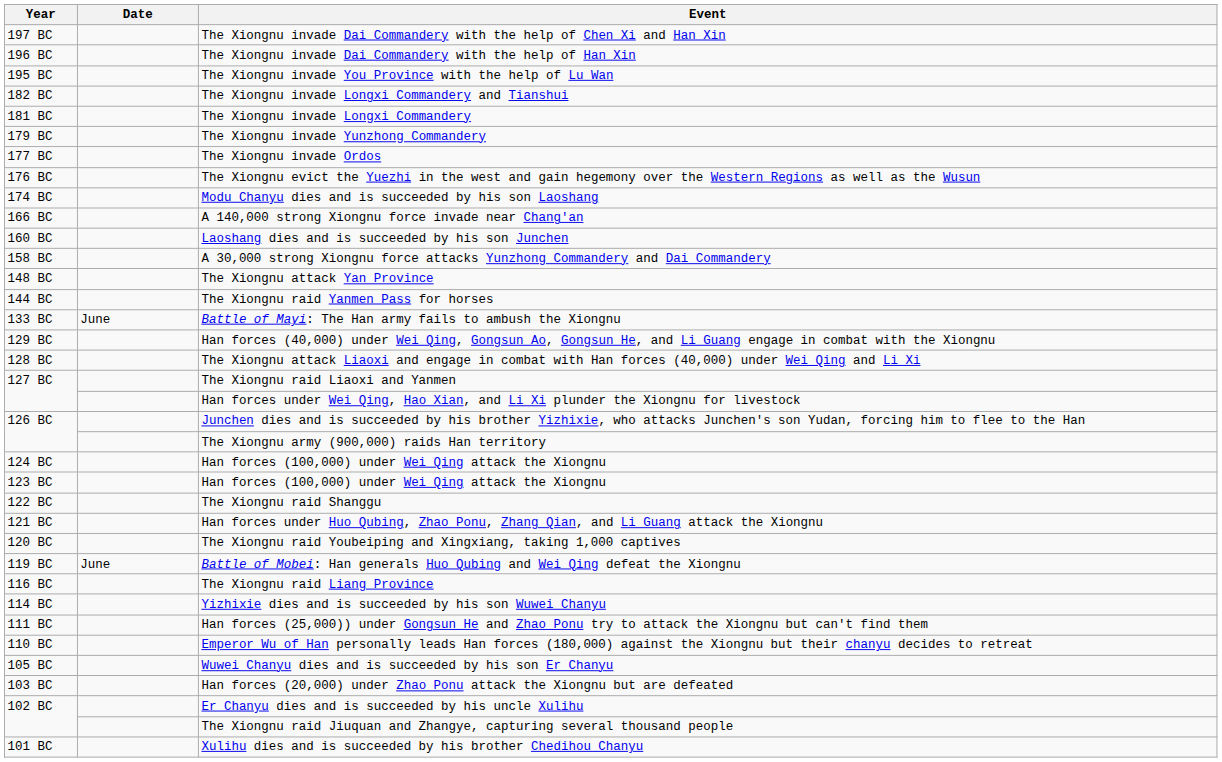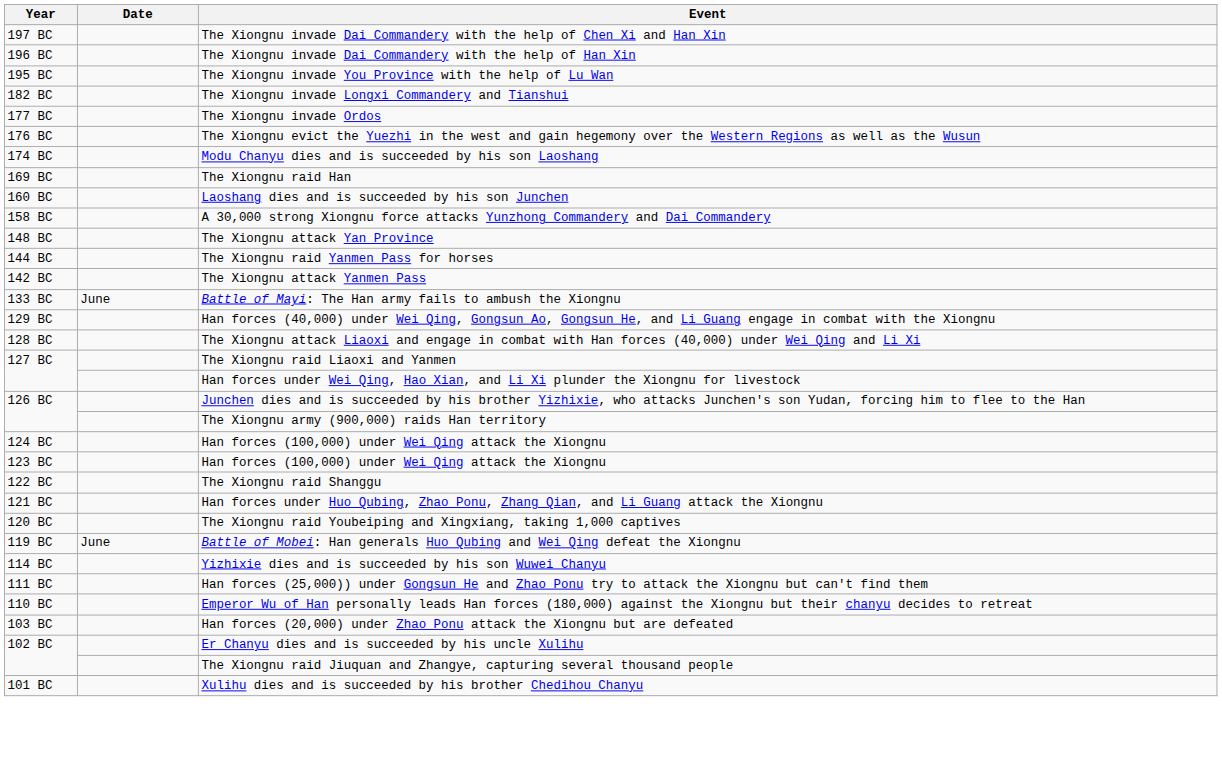 <table class="wikitable" width="100%">
 <tr>
 <th style="width:6%">Year</th>
 <th style="width:10%">Date</th>
 <th>Event</th>
 </tr>
 <tr>
 <td>197 BC</td>
 <td></td>
 <td>The Xiongnu invade <a href='#'>Dai Commandery</a> with the help of <a href='#'>Chen Xi</a> and <a href='#'>Han Xin</a></td>
 </tr>
 <tr>
 <td>196 BC</td>
 <td></td>
 <td>The Xiongnu invade <a href='#'>Dai Commandery</a> with the help of <a href='#'>Han Xin</a></td>
 </tr>
 <tr>
 <td>195 BC</td>
 <td></td>
 <td>The Xiongnu invade <a href='#'>You Province</a> with the help of <a href='#'>Lu Wan</a></td>
 </tr>
 <tr>
 <td>182 BC</td>
 <td></td>
 <td>The Xiongnu invade <a href='#'>Longxi Commandery</a> and <a href='#'>Tianshui</a></td>
 </tr>
 <tr>
-<td>181 BC</td>
-<td></td>
-<td>The Xiongnu invade <a href='#'>Longxi Commandery</a></td>
-</tr>
-<tr>
-<td>179 BC</td>
-<td></td>
-<td>The Xiongnu invade <a href='#'>Yunzhong Commandery</a></td>
-</tr>
-<tr>
 <td>177 BC</td>
 <td></td>
 <td>The Xiongnu invade <a href='#'>Ordos</a></td>
 </tr>
 <tr>
 <td>176 BC</td>
 <td></td>
 <td>The Xiongnu evict the <a href='#'>Yuezhi</a> in the west and gain hegemony over the <a href='#'>Western Regions</a> as well as the <a href='#'>Wusun</a></td>
 </tr>
 <tr>
 <td>174 BC</td>
 <td></td>
 <td><a href='#'>Modu Chanyu</a> dies and is succeeded by his son <a href='#'>Laoshang</a></td>
 </tr>
 <tr>
-<td>166 BC</td>
+<td>169 BC</td>
 <td></td>
-<td>A 140,000 strong Xiongnu force invade near <a href='#'>Chang'an</a></td>
+<td>The Xiongnu raid Han</td>
 </tr>
 <tr>
 <td>160 BC</td>
 <td></td>
 <td><a href='#'>Laoshang</a> dies and is succeeded by his son <a href='#'>Junchen</a></td>
 </tr>
 <tr>
 <td>158 BC</td>
 <td></td>
 <td>A 30,000 strong Xiongnu force attacks <a href='#'>Yunzhong Commandery</a> and <a href='#'>Dai Commandery</a></td>
 </tr>
 <tr>
 <td>148 BC</td>
 <td></td>
 <td>The Xiongnu attack <a href='#'>Yan Province</a></td>
 </tr>
 <tr>
 <td>144 BC</td>
 <td></td>
 <td>The Xiongnu raid <a href='#'>Yanmen Pass</a> for horses</td>
+</tr>
+<tr>
+<td>142 BC</td>
+<td></td>
+<td>The Xiongnu attack <a href='#'>Yanmen Pass</a></td>
 </tr>
 <tr>
 <td>133 BC</td>
 <td>June</td>
 <td><em><a href='#'>Battle of Mayi</a></em>: The Han army fails to ambush the Xiongnu</td>
 </tr>
 <tr>
 <td>129 BC</td>
 <td></td>
 <td>Han forces (40,000) under <a href='#'>Wei Qing</a>, <a href='#'>Gongsun Ao</a>, <a href='#'>Gongsun He</a>, and <a href='#'>Li Guang</a> engage in combat with the Xiongnu</td>
 </tr>
 <tr>
 <td>128 BC</td>
 <td></td>
 <td>The Xiongnu attack <a href='#'>Liaoxi</a> and engage in combat with Han forces (40,000) under <a href='#'>Wei Qing</a> and <a href='#'>Li Xi</a></td>
 </tr>
 <tr>
 <td rowspan="2" valign="top">127 BC</td>
 <td></td>
 <td>The Xiongnu raid Liaoxi and Yanmen</td>
 </tr>
 <tr>
 <td></td>
 <td>Han forces under <a href='#'>Wei Qing</a>, <a href='#'>Hao Xian</a>, and <a href='#'>Li Xi</a> plunder the Xiongnu for livestock</td>
 </tr>
 <tr>
 <td rowspan="2" valign="top">126 BC</td>
 <td></td>
 <td><a href='#'>Junchen</a> dies and is succeeded by his brother <a href='#'>Yizhixie</a>, who attacks Junchen's son Yudan, forcing him to flee to the Han</td>
 </tr>
 <tr>
 <td></td>
 <td>The Xiongnu army (900,000) raids Han territory</td>
 </tr>
 <tr>
 <td>124 BC</td>
 <td></td>
 <td>Han forces (100,000) under <a href='#'>Wei Qing</a> attack the Xiongnu</td>
 </tr>
 <tr>
 <td>123 BC</td>
 <td></td>
 <td>Han forces (100,000) under <a href='#'>Wei Qing</a> attack the Xiongnu</td>
 </tr>
 <tr>
 <td>122 BC</td>
 <td></td>
 <td>The Xiongnu raid Shanggu</td>
 </tr>
 <tr>
 <td>121 BC</td>
 <td></td>
 <td>Han forces under <a href='#'>Huo Qubing</a>, <a href='#'>Zhao Ponu</a>, <a href='#'>Zhang Qian</a>, and <a href='#'>Li Guang</a> attack the Xiongnu</td>
 </tr>
 <tr>
 <td>120 BC</td>
 <td></td>
 <td>The Xiongnu raid Youbeiping and Xingxiang, taking 1,000 captives</td>
 </tr>
 <tr>
 <td>119 BC</td>
 <td>June</td>
 <td><em><a href='#'>Battle of Mobei</a></em>: Han generals <a href='#'>Huo Qubing</a> and <a href='#'>Wei Qing</a> defeat the Xiongnu</td>
 </tr>
 <tr>
-<td>116 BC</td>
-<td></td>
-<td>The Xiongnu raid <a href='#'>Liang Province</a></td>
-</tr>
-<tr>
 <td>114 BC</td>
 <td></td>
 <td><a href='#'>Yizhixie</a> dies and is succeeded by his son <a href='#'>Wuwei Chanyu</a></td>
 </tr>
 <tr>
 <td>111 BC</td>
 <td></td>
 <td>Han forces (25,000)) under <a href='#'>Gongsun He</a> and <a href='#'>Zhao Ponu</a> try to attack the Xiongnu but can't find them</td>
 </tr>
 <tr>
 <td>110 BC</td>
 <td></td>
 <td><a href='#'>Emperor Wu of Han</a> personally leads Han forces (180,000) against the Xiongnu but their <a href='#'>chanyu</a> decides to retreat</td>
-</tr>
-<tr>
-<td>105 BC</td>
-<td></td>
-<td><a href='#'>Wuwei Chanyu</a> dies and is succeeded by his son <a href='#'>Er Chanyu</a></td>
 </tr>
 <tr>
 <td>103 BC</td>
 <td></td>
 <td>Han forces (20,000) under <a href='#'>Zhao Ponu</a> attack the Xiongnu but are defeated</td>
 </tr>
 <tr>
 <td rowspan="2" valign="top">102 BC</td>
 <td></td>
 <td><a href='#'>Er Chanyu</a> dies and is succeeded by his uncle <a href='#'>Xulihu</a></td>
 </tr>
 <tr>
 <td></td>
 <td>The Xiongnu raid Jiuquan and Zhangye, capturing several thousand people</td>
 </tr>
 <tr>
 <td>101 BC</td>
 <td></td>
 <td><a href='#'>Xulihu</a> dies and is succeeded by his brother <a href='#'>Chedihou Chanyu</a></td>
 </tr>
 </table>
